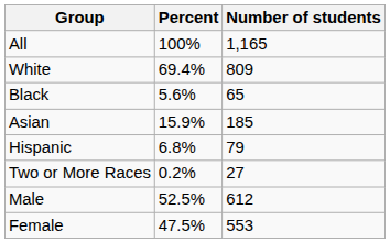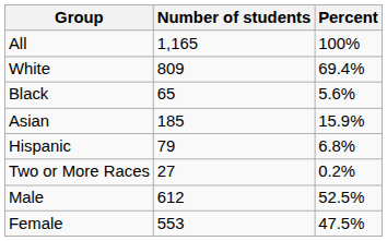 <table class="wikitable">
 <tr>
 <th>Group</th>
+<th>Number of students</th>
 <th>Percent</th>
-<th>Number of students</th>
 </tr>
 <tr>
 <td>All</td>
+<td>1,165</td>
 <td>100%</td>
-<td>1,165</td>
 </tr>
 <tr>
 <td>White</td>
+<td>809</td>
 <td>69.4%</td>
-<td>809</td>
 </tr>
 <tr>
 <td>Black</td>
+<td>65</td>
 <td>5.6%</td>
-<td>65</td>
 </tr>
 <tr>
 <td>Asian</td>
+<td>185</td>
 <td>15.9%</td>
-<td>185</td>
 </tr>
 <tr>
 <td>Hispanic</td>
+<td>79</td>
 <td>6.8%</td>
-<td>79</td>
 </tr>
 <tr>
 <td>Two or More Races</td>
+<td>27</td>
 <td>0.2%</td>
-<td>27</td>
 </tr>
 <tr>
 <td>Male</td>
+<td>612</td>
 <td>52.5%</td>
-<td>612</td>
 </tr>
 <tr>
 <td>Female</td>
+<td>553</td>
 <td>47.5%</td>
-<td>553</td>
 </tr>
 </table>
